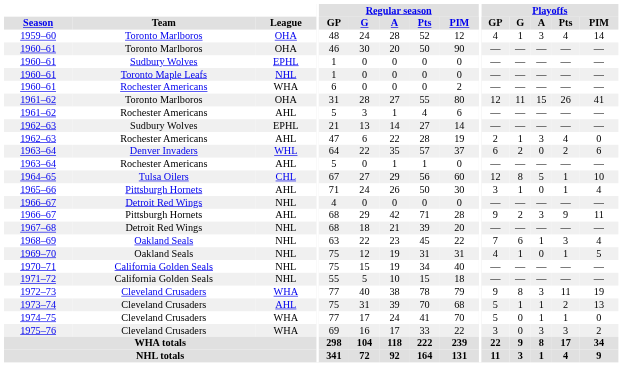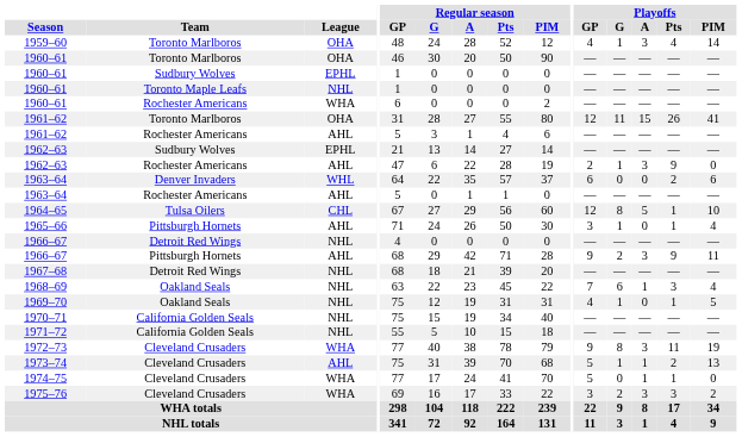 <table border="0" cellpadding="1" cellspacing="0" style="text-align:center; width:60em">
 <tr bgcolor="#e0e0e0">
 <th colspan="3" bgcolor="#ffffff"></th>
 <th rowspan="100" bgcolor="#ffffff"></th>
 <th colspan="5"><a href='#'>Regular season</a></th>
 <th rowspan="100" bgcolor="#ffffff"></th>
 <th colspan="5"><a href='#'>Playoffs</a></th>
 </tr>
 <tr bgcolor="#e0e0e0">
 <th><a href='#'>Season</a></th>
 <th>Team</th>
 <th>League</th>
 <th>GP</th>
 <th><a href='#'>G</a></th>
 <th><a href='#'>A</a></th>
 <th><a href='#'>Pts</a></th>
 <th><a href='#'>PIM</a></th>
 <th>GP</th>
 <th>G</th>
 <th>A</th>
 <th>Pts</th>
 <th>PIM</th>
 </tr>
 <tr>
 <td><a href='#'>1959–60</a></td>
 <td><a href='#'>Toronto Marlboros</a></td>
 <td><a href='#'>OHA</a></td>
 <td>48</td>
 <td>24</td>
 <td>28</td>
 <td>52</td>
 <td>12</td>
 <td>4</td>
 <td>1</td>
 <td>3</td>
 <td>4</td>
 <td>14</td>
 </tr>
 <tr bgcolor="#f0f0f0">
 <td><a href='#'>1960–61</a></td>
 <td>Toronto Marlboros</td>
 <td>OHA</td>
 <td>46</td>
 <td>30</td>
 <td>20</td>
 <td>50</td>
 <td>90</td>
 <td>—</td>
 <td>—</td>
 <td>—</td>
 <td>—</td>
 <td>—</td>
 </tr>
 <tr>
 <td><a href='#'>1960–61</a></td>
 <td><a href='#'>Sudbury Wolves</a></td>
 <td><a href='#'>EPHL</a></td>
 <td>1</td>
 <td>0</td>
 <td>0</td>
 <td>0</td>
 <td>0</td>
 <td>—</td>
 <td>—</td>
 <td>—</td>
 <td>—</td>
 <td>—</td>
 </tr>
 <tr bgcolor="#f0f0f0">
 <td><a href='#'>1960–61</a></td>
 <td><a href='#'>Toronto Maple Leafs</a></td>
 <td><a href='#'>NHL</a></td>
 <td>1</td>
 <td>0</td>
 <td>0</td>
 <td>0</td>
 <td>0</td>
 <td>—</td>
 <td>—</td>
 <td>—</td>
 <td>—</td>
 <td>—</td>
 </tr>
 <tr>
 <td><a href='#'>1960–61</a></td>
 <td><a href='#'>Rochester Americans</a></td>
 <td>WHA</td>
 <td>6</td>
 <td>0</td>
 <td>0</td>
 <td>0</td>
 <td>2</td>
 <td>—</td>
 <td>—</td>
 <td>—</td>
 <td>—</td>
 <td>—</td>
 </tr>
 <tr bgcolor="#f0f0f0">
 <td><a href='#'>1961–62</a></td>
 <td>Toronto Marlboros</td>
 <td>OHA</td>
 <td>31</td>
 <td>28</td>
 <td>27</td>
 <td>55</td>
 <td>80</td>
 <td>12</td>
 <td>11</td>
 <td>15</td>
 <td>26</td>
 <td>41</td>
 </tr>
 <tr>
 <td><a href='#'>1961–62</a></td>
 <td>Rochester Americans</td>
 <td>AHL</td>
 <td>5</td>
 <td>3</td>
 <td>1</td>
 <td>4</td>
 <td>6</td>
 <td>—</td>
 <td>—</td>
 <td>—</td>
 <td>—</td>
 <td>—</td>
 </tr>
 <tr bgcolor="#f0f0f0">
 <td><a href='#'>1962–63</a></td>
 <td>Sudbury Wolves</td>
 <td>EPHL</td>
 <td>21</td>
 <td>13</td>
 <td>14</td>
 <td>27</td>
 <td>14</td>
 <td>—</td>
 <td>—</td>
 <td>—</td>
 <td>—</td>
 <td>—</td>
 </tr>
 <tr>
 <td><a href='#'>1962–63</a></td>
 <td>Rochester Americans</td>
 <td>AHL</td>
 <td>47</td>
 <td>6</td>
 <td>22</td>
 <td>28</td>
 <td>19</td>
 <td>2</td>
 <td>1</td>
 <td>3</td>
-<td>4</td>
+<td>9</td>
 <td>0</td>
 </tr>
 <tr bgcolor="#f0f0f0">
 <td><a href='#'>1963–64</a></td>
 <td><a href='#'>Denver Invaders</a></td>
 <td><a href='#'>WHL</a></td>
 <td>64</td>
 <td>22</td>
 <td>35</td>
 <td>57</td>
 <td>37</td>
 <td>6</td>
-<td>2</td>
+<td>0</td>
 <td>0</td>
 <td>2</td>
 <td>6</td>
 </tr>
 <tr>
 <td><a href='#'>1963–64</a></td>
 <td>Rochester Americans</td>
 <td>AHL</td>
 <td>5</td>
 <td>0</td>
 <td>1</td>
 <td>1</td>
 <td>0</td>
 <td>—</td>
 <td>—</td>
 <td>—</td>
 <td>—</td>
 <td>—</td>
 </tr>
 <tr bgcolor="#f0f0f0">
 <td><a href='#'>1964–65</a></td>
 <td><a href='#'>Tulsa Oilers</a></td>
 <td><a href='#'>CHL</a></td>
 <td>67</td>
 <td>27</td>
 <td>29</td>
 <td>56</td>
 <td>60</td>
 <td>12</td>
 <td>8</td>
 <td>5</td>
 <td>1</td>
 <td>10</td>
 </tr>
 <tr>
 <td><a href='#'>1965–66</a></td>
 <td><a href='#'>Pittsburgh Hornets</a></td>
 <td>AHL</td>
 <td>71</td>
 <td>24</td>
 <td>26</td>
 <td>50</td>
 <td>30</td>
 <td>3</td>
 <td>1</td>
 <td>0</td>
 <td>1</td>
 <td>4</td>
 </tr>
 <tr bgcolor="#f0f0f0">
 <td><a href='#'>1966–67</a></td>
 <td><a href='#'>Detroit Red Wings</a></td>
 <td>NHL</td>
 <td>4</td>
 <td>0</td>
 <td>0</td>
 <td>0</td>
 <td>0</td>
 <td>—</td>
 <td>—</td>
 <td>—</td>
 <td>—</td>
 <td>—</td>
 </tr>
 <tr>
 <td><a href='#'>1966–67</a></td>
 <td>Pittsburgh Hornets</td>
 <td>AHL</td>
 <td>68</td>
 <td>29</td>
 <td>42</td>
 <td>71</td>
 <td>28</td>
 <td>9</td>
 <td>2</td>
 <td>3</td>
 <td>9</td>
 <td>11</td>
 </tr>
 <tr bgcolor="#f0f0f0">
 <td><a href='#'>1967–68</a></td>
 <td>Detroit Red Wings</td>
 <td>NHL</td>
 <td>68</td>
 <td>18</td>
 <td>21</td>
 <td>39</td>
 <td>20</td>
 <td>—</td>
 <td>—</td>
 <td>—</td>
 <td>—</td>
 <td>—</td>
 </tr>
 <tr>
 <td><a href='#'>1968–69</a></td>
 <td><a href='#'>Oakland Seals</a></td>
 <td>NHL</td>
 <td>63</td>
 <td>22</td>
 <td>23</td>
 <td>45</td>
 <td>22</td>
 <td>7</td>
 <td>6</td>
 <td>1</td>
 <td>3</td>
 <td>4</td>
 </tr>
 <tr bgcolor="#f0f0f0">
 <td><a href='#'>1969–70</a></td>
 <td>Oakland Seals</td>
 <td>NHL</td>
 <td>75</td>
 <td>12</td>
 <td>19</td>
 <td>31</td>
 <td>31</td>
 <td>4</td>
 <td>1</td>
 <td>0</td>
 <td>1</td>
 <td>5</td>
 </tr>
 <tr>
 <td><a href='#'>1970–71</a></td>
 <td><a href='#'>California Golden Seals</a></td>
 <td>NHL</td>
 <td>75</td>
 <td>15</td>
 <td>19</td>
 <td>34</td>
 <td>40</td>
 <td>—</td>
 <td>—</td>
 <td>—</td>
 <td>—</td>
 <td>—</td>
 </tr>
 <tr bgcolor="#f0f0f0">
 <td><a href='#'>1971–72</a></td>
 <td>California Golden Seals</td>
 <td>NHL</td>
 <td>55</td>
 <td>5</td>
 <td>10</td>
 <td>15</td>
 <td>18</td>
 <td>—</td>
 <td>—</td>
 <td>—</td>
 <td>—</td>
 <td>—</td>
 </tr>
 <tr>
 <td><a href='#'>1972–73</a></td>
 <td><a href='#'>Cleveland Crusaders</a></td>
 <td><a href='#'>WHA</a></td>
 <td>77</td>
 <td>40</td>
 <td>38</td>
 <td>78</td>
 <td>79</td>
 <td>9</td>
 <td>8</td>
 <td>3</td>
 <td>11</td>
 <td>19</td>
 </tr>
 <tr bgcolor="#f0f0f0">
 <td><a href='#'>1973–74</a></td>
 <td>Cleveland Crusaders</td>
 <td><a href='#'>AHL</a></td>
 <td>75</td>
 <td>31</td>
 <td>39</td>
 <td>70</td>
 <td>68</td>
 <td>5</td>
 <td>1</td>
 <td>1</td>
 <td>2</td>
 <td>13</td>
 </tr>
 <tr>
 <td><a href='#'>1974–75</a></td>
 <td>Cleveland Crusaders</td>
 <td>WHA</td>
 <td>77</td>
 <td>17</td>
 <td>24</td>
 <td>41</td>
 <td>70</td>
 <td>5</td>
 <td>0</td>
 <td>1</td>
 <td>1</td>
 <td>0</td>
 </tr>
 <tr bgcolor="#f0f0f0">
 <td><a href='#'>1975–76</a></td>
 <td>Cleveland Crusaders</td>
 <td>WHA</td>
 <td>69</td>
 <td>16</td>
 <td>17</td>
 <td>33</td>
 <td>22</td>
 <td>3</td>
-<td>0</td>
+<td>2</td>
 <td>3</td>
 <td>3</td>
 <td>2</td>
 </tr>
 <tr bgcolor="#e0e0e0">
 <th colspan="3">WHA totals</th>
 <th>298</th>
 <th>104</th>
 <th>118</th>
 <th>222</th>
 <th>239</th>
 <th>22</th>
 <th>9</th>
 <th>8</th>
 <th>17</th>
 <th>34</th>
 </tr>
 <tr bgcolor="#e0e0e0">
 <th colspan="3">NHL totals</th>
 <th>341</th>
 <th>72</th>
 <th>92</th>
 <th>164</th>
 <th>131</th>
 <th>11</th>
 <th>3</th>
 <th>1</th>
 <th>4</th>
 <th>9</th>
 </tr>
 </table>
